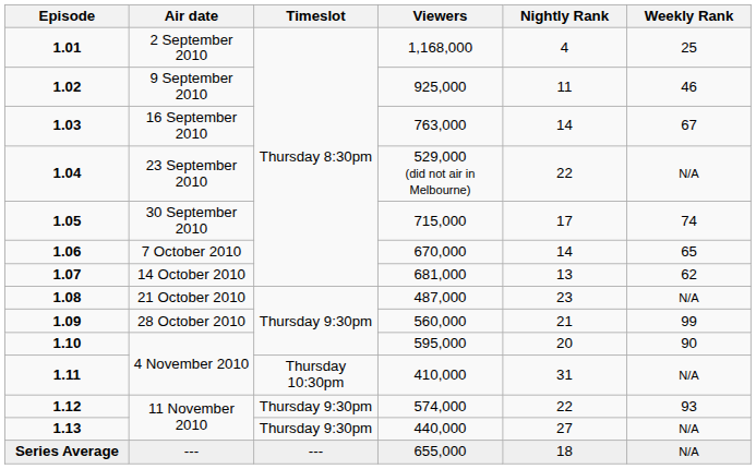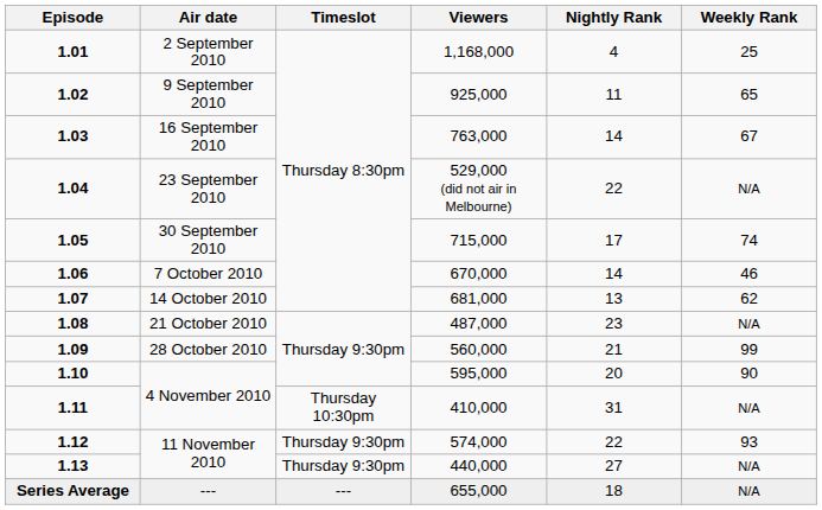 <table class="wikitable">
 <tr>
 <th style="width:130px;">Episode</th>
 <th style="width:130px;">Air date</th>
 <th style="width:130px;">Timeslot</th>
 <th style="width:130px;">Viewers</th>
 <th style="width:130px;">Nightly Rank</th>
 <th style="width:130px;">Weekly Rank</th>
 </tr>
 <tr>
 <td style="text-align:center"><strong>1.01</strong></td>
 <td style="text-align:center">2 September 2010</td>
 <td style="text-align:center" rowspan="7">Thursday 8:30pm</td>
 <td style="text-align:center">1,168,000</td>
 <td style="text-align:center">4</td>
 <td style="text-align:center">25</td>
 </tr>
 <tr>
 <td style="text-align:center"><strong>1.02</strong></td>
 <td style="text-align:center">9 September 2010</td>
 <td style="text-align:center">925,000</td>
 <td style="text-align:center">11</td>
-<td style="text-align:center">46</td>
+<td style="text-align:center">65</td>
 </tr>
 <tr>
 <td style="text-align:center"><strong>1.03</strong></td>
 <td style="text-align:center">16 September 2010</td>
 <td style="text-align:center">763,000</td>
 <td style="text-align:center">14</td>
 <td style="text-align:center">67</td>
 </tr>
 <tr>
 <td style="text-align:center"><strong>1.04</strong></td>
 <td style="text-align:center">23 September 2010</td>
 <td style="text-align:center">529,000<br><small>(did not air in Melbourne)</small></td>
 <td style="text-align:center">22</td>
 <td style="text-align:center"><span><small>N/A</small></span></td>
 </tr>
 <tr>
 <td style="text-align:center"><strong>1.05</strong></td>
 <td style="text-align:center">30 September 2010</td>
 <td style="text-align:center">715,000</td>
 <td style="text-align:center">17</td>
 <td style="text-align:center">74</td>
 </tr>
 <tr>
 <td style="text-align:center"><strong>1.06</strong></td>
 <td style="text-align:center">7 October 2010</td>
 <td style="text-align:center">670,000</td>
 <td style="text-align:center">14</td>
-<td style="text-align:center">65</td>
+<td style="text-align:center">46</td>
 </tr>
 <tr>
 <td style="text-align:center"><strong>1.07</strong></td>
 <td style="text-align:center">14 October 2010</td>
 <td style="text-align:center">681,000</td>
 <td style="text-align:center">13</td>
 <td style="text-align:center">62</td>
 </tr>
 <tr>
 <td style="text-align:center"><strong>1.08</strong></td>
 <td style="text-align:center">21 October 2010</td>
 <td style="text-align:center" rowspan="3">Thursday 9:30pm</td>
 <td style="text-align:center">487,000</td>
 <td style="text-align:center">23</td>
 <td style="text-align:center"><span><small>N/A</small></span></td>
 </tr>
 <tr>
 <td style="text-align:center"><strong>1.09</strong></td>
 <td style="text-align:center">28 October 2010</td>
 <td style="text-align:center">560,000</td>
 <td style="text-align:center">21</td>
 <td style="text-align:center">99</td>
 </tr>
 <tr>
 <td style="text-align:center"><strong>1.10</strong></td>
 <td style="text-align:center" rowspan="2">4 November 2010</td>
 <td style="text-align:center">595,000</td>
 <td style="text-align:center">20</td>
 <td style="text-align:center">90</td>
 </tr>
 <tr>
 <td style="text-align:center"><strong>1.11</strong></td>
 <td style="text-align:center;">Thursday 10:30pm</td>
 <td style="text-align:center">410,000</td>
 <td style="text-align:center">31</td>
 <td style="text-align:center"><span><small>N/A</small></span></td>
 </tr>
 <tr>
 <td style="text-align:center"><strong>1.12</strong></td>
 <td style="text-align:center" rowspan="2">11 November 2010</td>
 <td style="text-align:center;">Thursday 9:30pm</td>
 <td style="text-align:center">574,000</td>
 <td style="text-align:center">22</td>
 <td style="text-align:center">93</td>
 </tr>
 <tr>
 <td style="text-align:center"><strong>1.13</strong></td>
 <td style="text-align:center;">Thursday 9:30pm</td>
 <td style="text-align:center">440,000</td>
 <td style="text-align:center">27</td>
 <td style="text-align:center"><span><small>N/A</small></span></td>
 </tr>
 <tr style="background:#efefef;">
 <td style="text-align:center"><strong>Series Average</strong></td>
 <td style="text-align:center">---</td>
 <td style="text-align:center">---</td>
 <td style="text-align:center">655,000</td>
 <td style="text-align:center">18</td>
 <td style="text-align:center"><span><small>N/A</small></span></td>
 </tr>
 </table>
